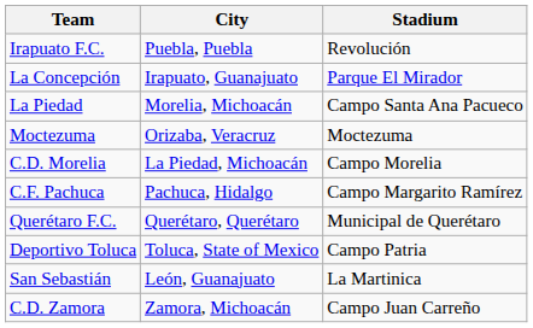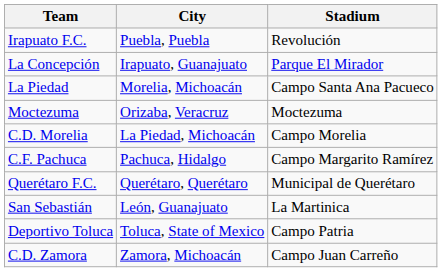 <table class="wikitable" class="toccolours sortable">
 <tr>
 <th>Team</th>
 <th>City</th>
 <th>Stadium</th>
 </tr>
 <tr>
 <td><a href='#'>Irapuato F.C.</a></td>
 <td><a href='#'>Puebla</a>, <a href='#'>Puebla</a></td>
 <td>Revolución</td>
 </tr>
 <tr>
 <td><a href='#'>La Concepción</a></td>
 <td><a href='#'>Irapuato</a>, <a href='#'>Guanajuato</a></td>
 <td><a href='#'>Parque El Mirador</a></td>
 </tr>
 <tr>
 <td><a href='#'>La Piedad</a></td>
 <td><a href='#'>Morelia</a>, <a href='#'>Michoacán</a></td>
 <td>Campo Santa Ana Pacueco</td>
 </tr>
 <tr>
 <td><a href='#'>Moctezuma</a></td>
 <td><a href='#'>Orizaba</a>, <a href='#'>Veracruz</a></td>
 <td>Moctezuma</td>
 </tr>
 <tr>
 <td><a href='#'>C.D. Morelia</a></td>
 <td><a href='#'>La Piedad</a>, <a href='#'>Michoacán</a></td>
 <td>Campo Morelia</td>
 </tr>
 <tr>
 <td><a href='#'>C.F. Pachuca</a></td>
 <td><a href='#'>Pachuca</a>, <a href='#'>Hidalgo</a></td>
 <td>Campo Margarito Ramírez</td>
 </tr>
 <tr>
 <td><a href='#'>Querétaro F.C.</a></td>
 <td><a href='#'>Querétaro</a>, <a href='#'>Querétaro</a></td>
 <td>Municipal de Querétaro</td>
 </tr>
 <tr>
+<td><a href='#'>San Sebastián</a></td>
+<td><a href='#'>León</a>, <a href='#'>Guanajuato</a></td>
+<td>La Martinica</td>
+</tr>
+<tr>
 <td><a href='#'>Deportivo Toluca</a></td>
 <td><a href='#'>Toluca</a>, <a href='#'>State of Mexico</a></td>
 <td>Campo Patria</td>
-</tr>
-<tr>
-<td><a href='#'>San Sebastián</a></td>
-<td><a href='#'>León</a>, <a href='#'>Guanajuato</a></td>
-<td>La Martinica</td>
 </tr>
 <tr>
 <td><a href='#'>C.D. Zamora</a></td>
 <td><a href='#'>Zamora</a>, <a href='#'>Michoacán</a></td>
 <td>Campo Juan Carreño</td>
 </tr>
 </table>
